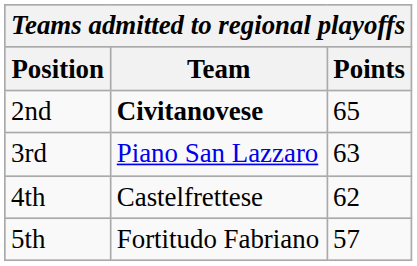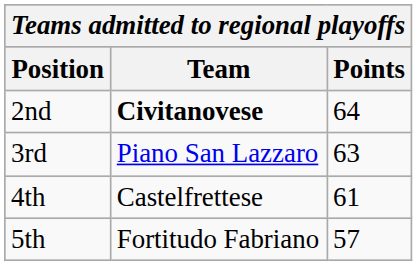 <table class="wikitable">
 <tr>
 <th colspan="3"><em>Teams admitted to regional playoffs</em></th>
 </tr>
 <tr>
 <th>Position</th>
 <th>Team</th>
 <th>Points</th>
 </tr>
 <tr>
 <td>2nd</td>
 <td><strong>Civitanovese</strong></td>
-<td>65</td>
+<td>64</td>
 </tr>
 <tr>
 <td>3rd</td>
 <td><a href='#'>Piano San Lazzaro</a></td>
 <td>63</td>
 </tr>
 <tr>
 <td>4th</td>
 <td>Castelfrettese</td>
-<td>62</td>
+<td>61</td>
 </tr>
 <tr>
 <td>5th</td>
 <td>Fortitudo Fabriano</td>
 <td>57</td>
 </tr>
 </table>
